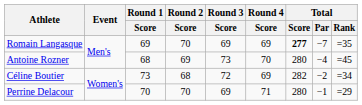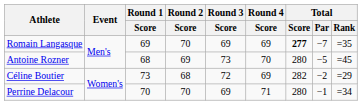 <table class=wikitable style=font-size:90%;text-align:center>
 <tr>
 <th rowspan=2>Athlete</th>
 <th rowspan=2>Event</th>
 <th>Round 1</th>
 <th>Round 2</th>
 <th>Round 3</th>
 <th>Round 4</th>
 <th colspan=3>Total</th>
 </tr>
 <tr style=font-size:95%>
 <th>Score</th>
 <th>Score</th>
 <th>Score</th>
 <th>Score</th>
 <th>Score</th>
 <th>Par</th>
 <th>Rank</th>
 </tr>
 <tr>
 <td align=left><a href='#'>Romain Langasque</a></td>
 <td align=left rowspan=2><a href='#'>Men's</a></td>
 <td>69</td>
 <td>70</td>
 <td>69</td>
 <td>69</td>
 <td><strong>277</strong></td>
 <td>−7</td>
 <td>=35</td>
 </tr>
 <tr>
 <td align=left><a href='#'>Antoine Rozner</a></td>
 <td>68</td>
 <td>69</td>
 <td>73</td>
 <td>70</td>
 <td>280</td>
-<td>−4</td>
+<td>−5</td>
 <td>=45</td>
 </tr>
 <tr>
 <td align=left><a href='#'>Céline Boutier</a></td>
 <td align=left rowspan=2><a href='#'>Women's</a></td>
 <td>73</td>
 <td>68</td>
 <td>72</td>
 <td>69</td>
 <td>282</td>
 <td>−2</td>
-<td>=34</td>
+<td>=29</td>
 </tr>
 <tr>
 <td align=left><a href='#'>Perrine Delacour</a></td>
 <td>70</td>
 <td>70</td>
 <td>69</td>
 <td>71</td>
 <td>280</td>
 <td>−1</td>
-<td>=29</td>
+<td>=34</td>
 </tr>
 </table>
